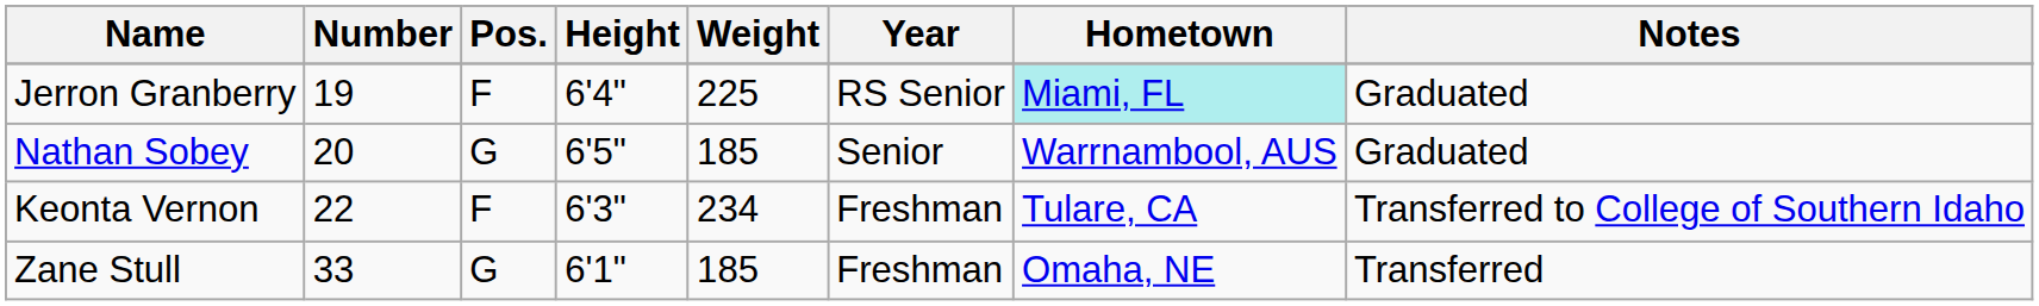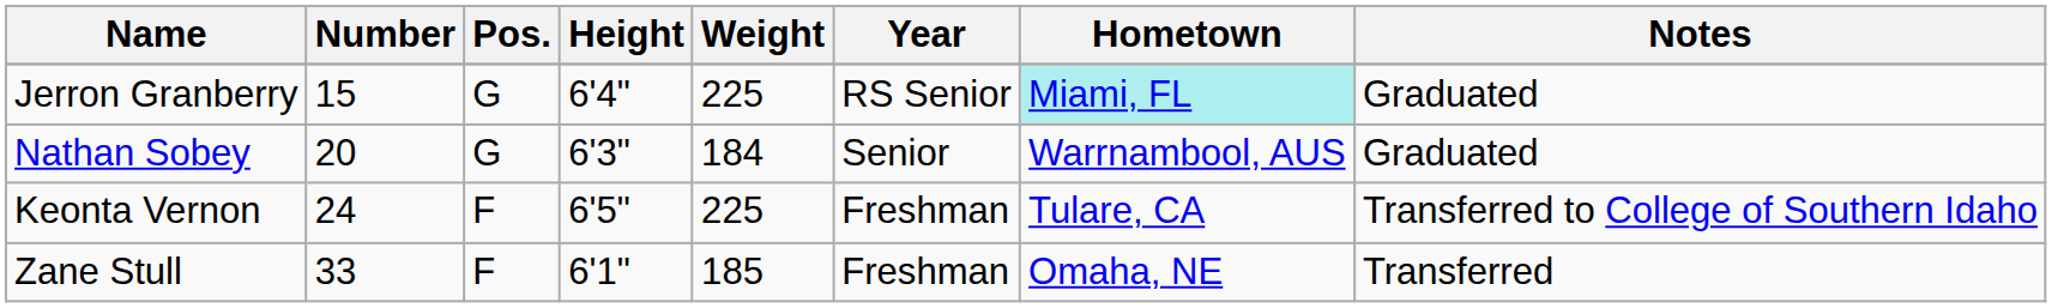 <table class="wikitable sortable" border="1">
 <tr>
 <th>Name</th>
 <th>Number</th>
 <th>Pos.</th>
 <th>Height</th>
 <th>Weight</th>
 <th>Year</th>
 <th>Hometown</th>
 <th class="unsortable">Notes</th>
 </tr>
 <tr>
 </tr>
 <tr>
 <td>Jerron Granberry</td>
-<td>19</td>
-<td>F</td>
+<td>15</td>
+<td>G</td>
 <td>6'4"</td>
 <td>225</td>
 <td>RS Senior</td>
 <td style="background: paleturquoise;"><a href='#'>Miami, FL</a></td>
 <td>Graduated</td>
 </tr>
 <tr>
 <td><a href='#'>Nathan Sobey</a></td>
 <td>20</td>
 <td>G</td>
-<td>6'5"</td>
-<td>185</td>
+<td>6'3"</td>
+<td>184</td>
 <td>Senior</td>
 <td><a href='#'>Warrnambool, AUS</a></td>
 <td>Graduated</td>
 </tr>
 <tr>
 <td>Keonta Vernon</td>
-<td>22</td>
+<td>24</td>
 <td>F</td>
-<td>6'3"</td>
-<td>234</td>
+<td>6'5"</td>
+<td>225</td>
 <td>Freshman</td>
 <td><a href='#'>Tulare, CA</a></td>
 <td>Transferred to <a href='#'>College of Southern Idaho</a></td>
 </tr>
 <tr>
 <td>Zane Stull</td>
 <td>33</td>
-<td>G</td>
+<td>F</td>
 <td>6'1"</td>
 <td>185</td>
 <td>Freshman</td>
 <td><a href='#'>Omaha, NE</a></td>
 <td>Transferred</td>
 </tr>
 </table>
